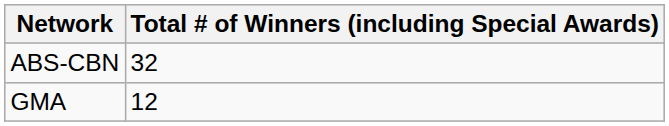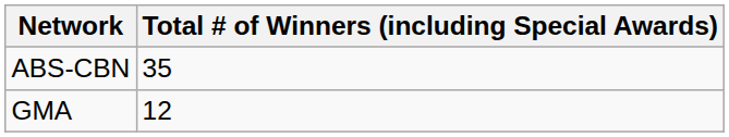 <table class="wikitable sortable">
 <tr>
 <th>Network</th>
 <th>Total # of Winners (including Special Awards)</th>
 </tr>
 <tr>
 <td>ABS-CBN</td>
-<td>32</td>
+<td>35</td>
 </tr>
 <tr>
 <td>GMA</td>
 <td>12</td>
 </tr>
 </table>
